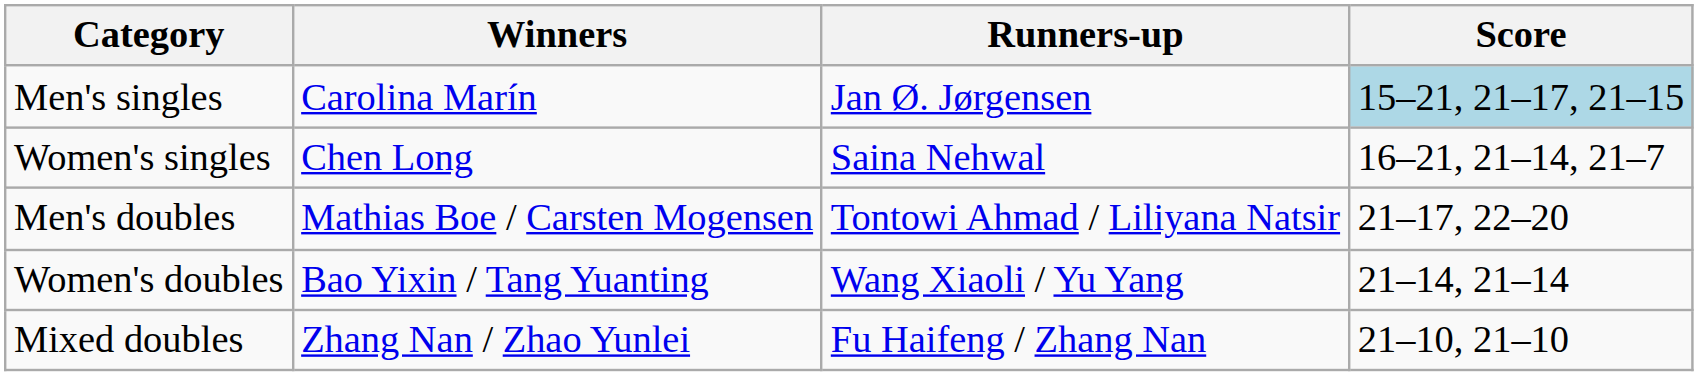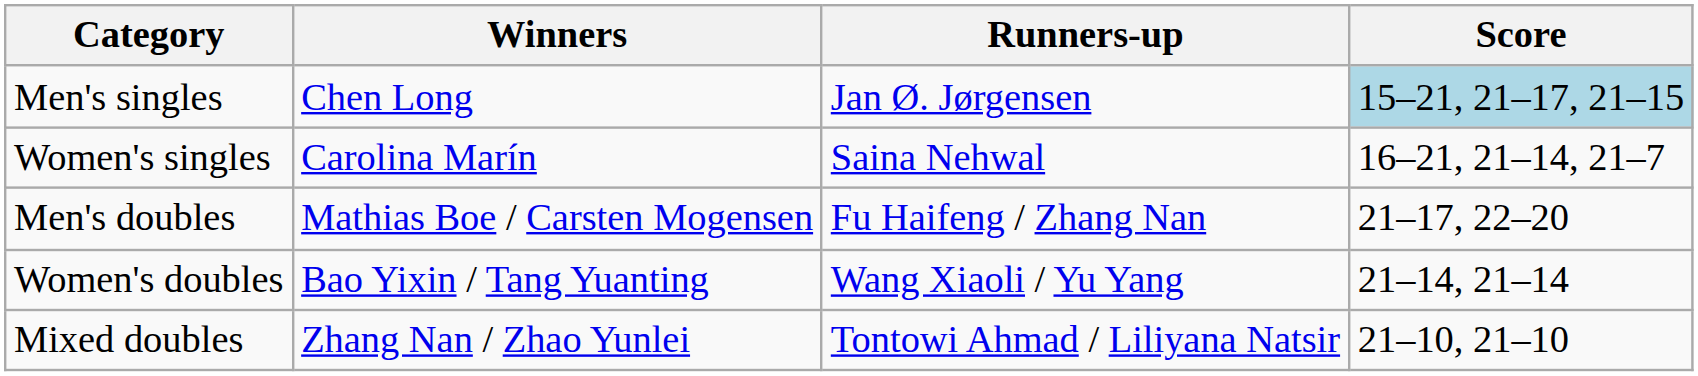 <table class=wikitable style="white-space:nowrap;">
 <tr>
 <th>Category</th>
 <th>Winners</th>
 <th>Runners-up</th>
 <th>Score</th>
 </tr>
 <tr>
 <td>Men's singles</td>
-<td> <a href='#'>Carolina Marín</a></td>
+<td> <a href='#'>Chen Long</a></td>
 <td> <a href='#'>Jan Ø. Jørgensen</a></td>
 <td style="background: lightblue;">15–21, 21–17, 21–15</td>
 </tr>
 <tr>
 <td>Women's singles</td>
-<td> <a href='#'>Chen Long</a></td>
+<td> <a href='#'>Carolina Marín</a></td>
 <td> <a href='#'>Saina Nehwal</a></td>
 <td>16–21, 21–14, 21–7</td>
 </tr>
 <tr>
 <td>Men's doubles</td>
 <td> <a href='#'>Mathias Boe</a> / <a href='#'>Carsten Mogensen</a></td>
-<td> <a href='#'>Tontowi Ahmad</a> / <a href='#'>Liliyana Natsir</a></td>
+<td> <a href='#'>Fu Haifeng</a> / <a href='#'>Zhang Nan</a></td>
 <td>21–17, 22–20</td>
 </tr>
 <tr>
 <td>Women's doubles</td>
 <td> <a href='#'>Bao Yixin</a> / <a href='#'>Tang Yuanting</a></td>
 <td> <a href='#'>Wang Xiaoli</a> / <a href='#'>Yu Yang</a></td>
 <td>21–14, 21–14</td>
 </tr>
 <tr>
 <td>Mixed doubles</td>
 <td> <a href='#'>Zhang Nan</a> / <a href='#'>Zhao Yunlei</a></td>
-<td> <a href='#'>Fu Haifeng</a> / <a href='#'>Zhang Nan</a></td>
+<td> <a href='#'>Tontowi Ahmad</a> / <a href='#'>Liliyana Natsir</a></td>
 <td>21–10, 21–10</td>
 </tr>
 </table>
